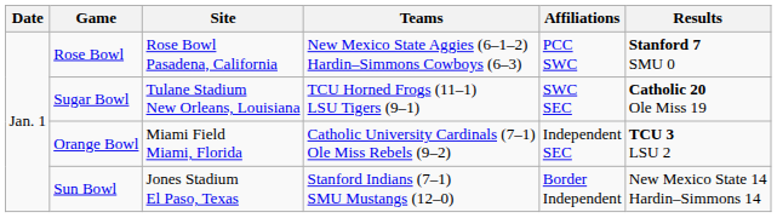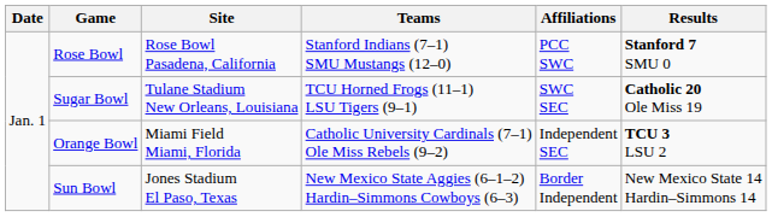 <table class="wikitable" style="font-size:90%;">
 <tr>
 <th>Date</th>
 <th>Game</th>
 <th>Site</th>
 <th>Teams</th>
 <th>Affiliations</th>
 <th>Results</th>
 </tr>
 <tr>
 <td style=white-space:nowrap rowspan=4>Jan. 1</td>
 <td><a href='#'>Rose Bowl</a></td>
 <td><a href='#'>Rose Bowl</a><br><a href='#'>Pasadena, California</a></td>
-<td><a href='#'>New Mexico State Aggies</a> (6–1–2)<br><a href='#'>Hardin–Simmons Cowboys</a> (6–3)</td>
+<td><a href='#'>Stanford Indians</a> (7–1) <br> <a href='#'>SMU Mustangs</a> (12–0)</td>
 <td><a href='#'>PCC</a><br><a href='#'>SWC</a></td>
 <td><strong>Stanford 7</strong><br>SMU 0</td>
 </tr>
 <tr>
 <td><a href='#'>Sugar Bowl</a></td>
 <td><a href='#'>Tulane Stadium</a><br><a href='#'>New Orleans, Louisiana</a></td>
 <td><a href='#'>TCU Horned Frogs</a> (11–1) <br> <a href='#'>LSU Tigers</a> (9–1)</td>
 <td><a href='#'>SWC</a> <br> <a href='#'>SEC</a></td>
 <td><strong>Catholic 20</strong><br>Ole Miss 19</td>
 </tr>
 <tr>
 <td><a href='#'>Orange Bowl</a></td>
 <td>Miami Field <br> <a href='#'>Miami, Florida</a></td>
 <td><a href='#'>Catholic University Cardinals</a> (7–1) <br> <a href='#'>Ole Miss Rebels</a> (9–2)</td>
 <td>Independent <br> <a href='#'>SEC</a></td>
 <td><strong>TCU 3</strong><br>LSU 2</td>
 </tr>
 <tr>
 <td><a href='#'>Sun Bowl</a></td>
 <td>Jones Stadium <br> <a href='#'>El Paso, Texas</a></td>
-<td><a href='#'>Stanford Indians</a> (7–1) <br> <a href='#'>SMU Mustangs</a> (12–0)</td>
+<td><a href='#'>New Mexico State Aggies</a> (6–1–2)<br><a href='#'>Hardin–Simmons Cowboys</a> (6–3)</td>
 <td><a href='#'>Border</a> <br> Independent</td>
 <td>New Mexico State 14 <br> Hardin–Simmons 14</td>
 </tr>
 </table>
